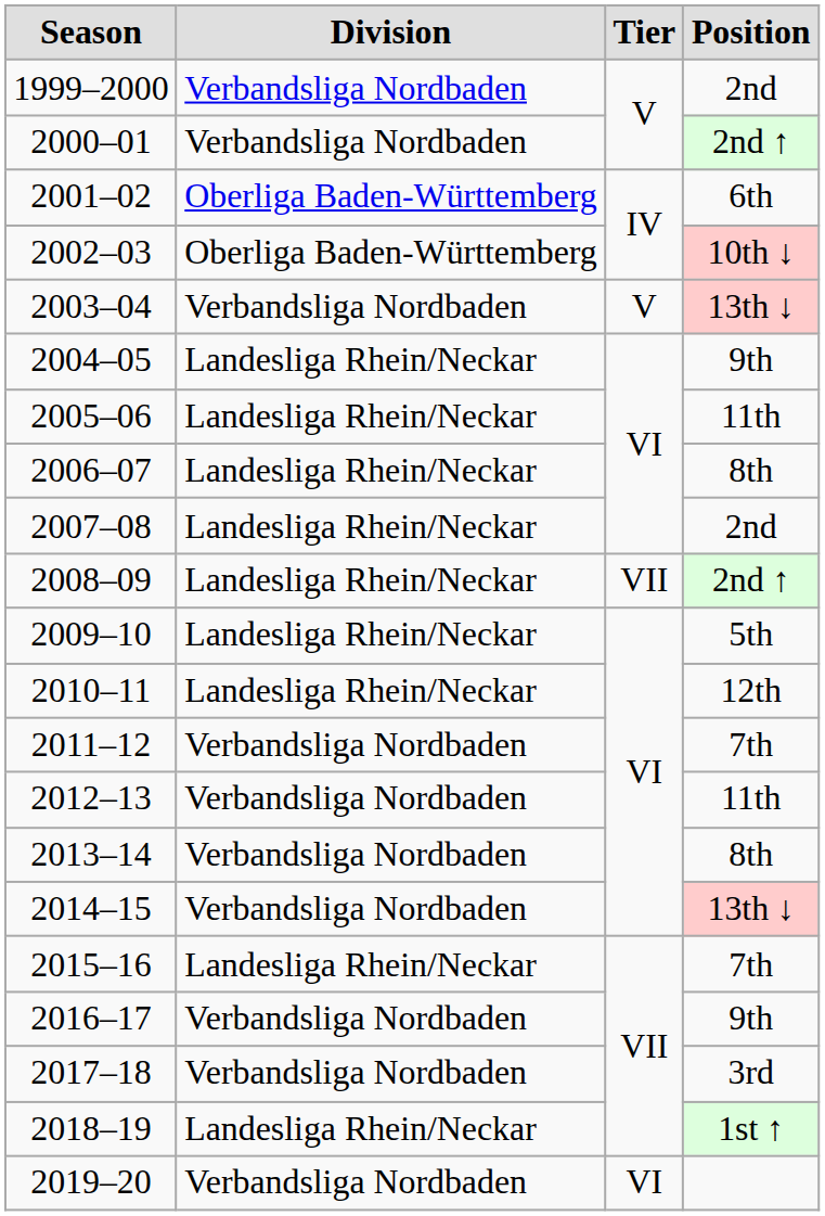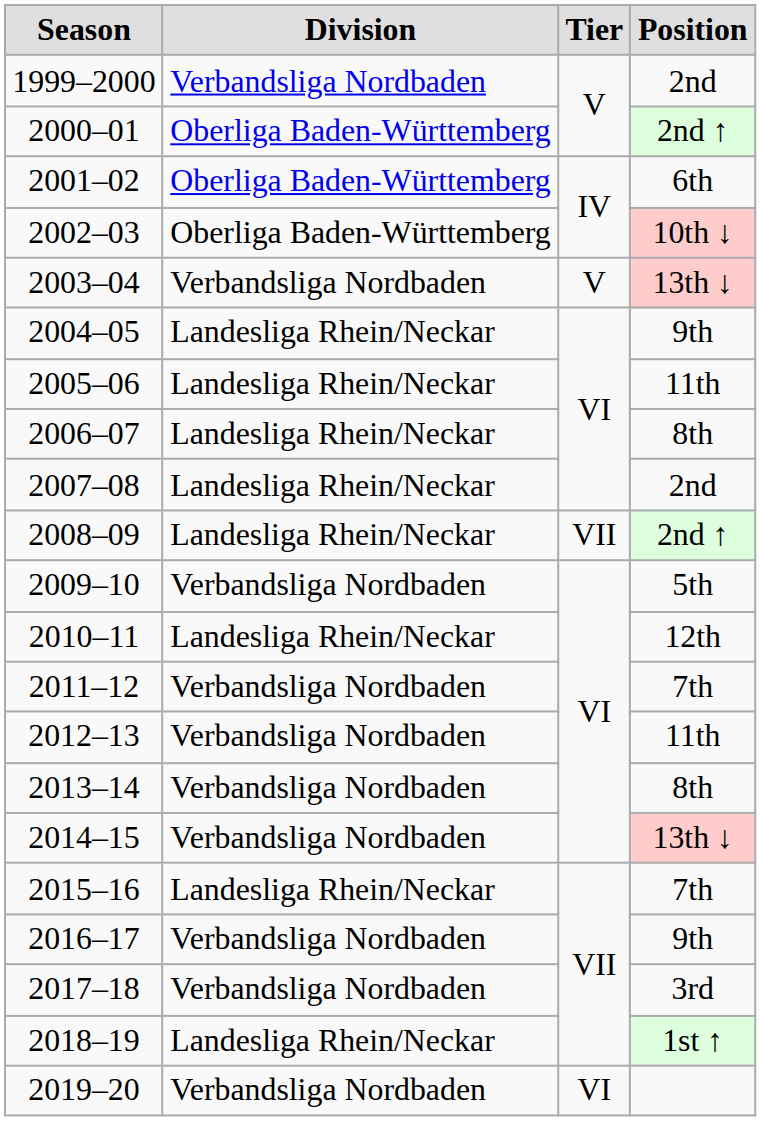 <table class="wikitable">
 <tr style="text-align:center; background:#dfdfdf;">
 <td><strong>Season</strong></td>
 <td><strong>Division</strong></td>
 <td><strong>Tier</strong></td>
 <td><strong>Position</strong></td>
 </tr>
 <tr style="text-align:center;">
 <td>1999–2000</td>
 <td style="text-align:left;"><a href='#'>Verbandsliga Nordbaden</a></td>
 <td rowspan=2>V</td>
 <td>2nd</td>
 </tr>
 <tr style="text-align:center;">
 <td>2000–01</td>
-<td style="text-align:left;">Verbandsliga Nordbaden</td>
+<td style="text-align:left;"><a href='#'>Oberliga Baden-Württemberg</a></td>
 <td style="background:#dfd;">2nd ↑</td>
 </tr>
 <tr style="text-align:center;">
 <td>2001–02</td>
 <td style="text-align:left;"><a href='#'>Oberliga Baden-Württemberg</a></td>
 <td rowspan=2>IV</td>
 <td>6th</td>
 </tr>
 <tr style="text-align:center;">
 <td>2002–03</td>
 <td style="text-align:left;">Oberliga Baden-Württemberg</td>
 <td style="background:#fcc;">10th ↓</td>
 </tr>
 <tr style="text-align:center;">
 <td>2003–04</td>
 <td style="text-align:left;">Verbandsliga Nordbaden</td>
 <td>V</td>
 <td style="background:#fcc;">13th ↓</td>
 </tr>
 <tr style="text-align:center;">
 <td>2004–05</td>
 <td style="text-align:left;">Landesliga Rhein/Neckar</td>
 <td rowspan=4>VI</td>
 <td>9th</td>
 </tr>
 <tr style="text-align:center;">
 <td>2005–06</td>
 <td style="text-align:left;">Landesliga Rhein/Neckar</td>
 <td>11th</td>
 </tr>
 <tr style="text-align:center;">
 <td>2006–07</td>
 <td style="text-align:left;">Landesliga Rhein/Neckar</td>
 <td>8th</td>
 </tr>
 <tr style="text-align:center;">
 <td>2007–08</td>
 <td style="text-align:left;">Landesliga Rhein/Neckar</td>
 <td>2nd</td>
 </tr>
 <tr style="text-align:center;">
 <td>2008–09</td>
 <td style="text-align:left;">Landesliga Rhein/Neckar</td>
 <td>VII</td>
 <td style="background:#dfd;">2nd ↑</td>
 </tr>
 <tr style="text-align:center;">
 <td>2009–10</td>
-<td style="text-align:left;">Landesliga Rhein/Neckar</td>
+<td style="text-align:left;">Verbandsliga Nordbaden</td>
 <td rowspan=6>VI</td>
 <td>5th</td>
 </tr>
 <tr style="text-align:center;">
 <td>2010–11</td>
 <td style="text-align:left;">Landesliga Rhein/Neckar</td>
 <td>12th</td>
 </tr>
 <tr style="text-align:center;">
 <td>2011–12</td>
 <td style="text-align:left;">Verbandsliga Nordbaden</td>
 <td>7th</td>
 </tr>
 <tr style="text-align:center;">
 <td>2012–13</td>
 <td style="text-align:left;">Verbandsliga Nordbaden</td>
 <td>11th</td>
 </tr>
 <tr style="text-align:center;">
 <td>2013–14</td>
 <td style="text-align:left;">Verbandsliga Nordbaden</td>
 <td>8th</td>
 </tr>
 <tr style="text-align:center;">
 <td>2014–15</td>
 <td style="text-align:left;">Verbandsliga Nordbaden</td>
 <td style="background:#fcc;">13th ↓</td>
 </tr>
 <tr style="text-align:center;">
 <td>2015–16</td>
 <td style="text-align:left;">Landesliga Rhein/Neckar</td>
 <td rowspan=4>VII</td>
 <td>7th</td>
 </tr>
 <tr style="text-align:center;">
 <td>2016–17</td>
 <td style="text-align:left;">Verbandsliga Nordbaden</td>
 <td>9th</td>
 </tr>
 <tr style="text-align:center;">
 <td>2017–18</td>
 <td style="text-align:left;">Verbandsliga Nordbaden</td>
 <td>3rd</td>
 </tr>
 <tr style="text-align:center;">
 <td>2018–19</td>
 <td style="text-align:left;">Landesliga Rhein/Neckar</td>
 <td style="background:#dfd;">1st ↑</td>
 </tr>
 <tr style="text-align:center;">
 <td>2019–20</td>
 <td style="text-align:left;">Verbandsliga Nordbaden</td>
 <td>VI</td>
 <td></td>
 </tr>
 </table>
